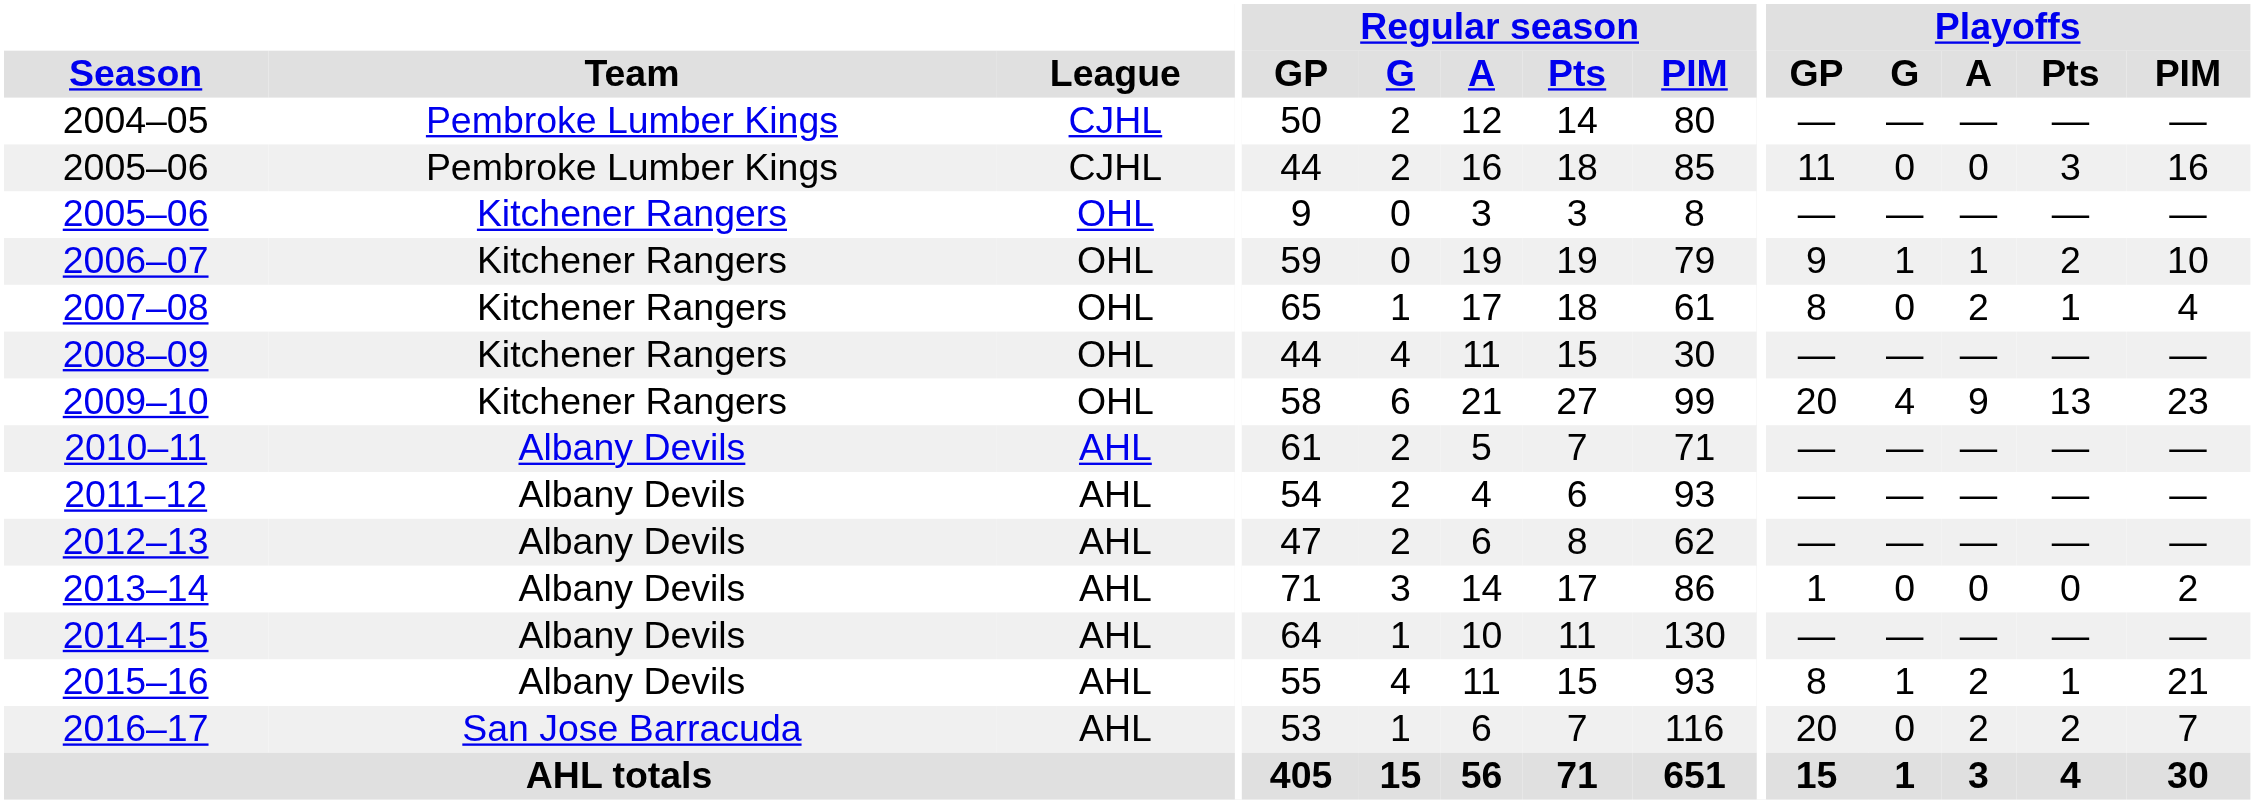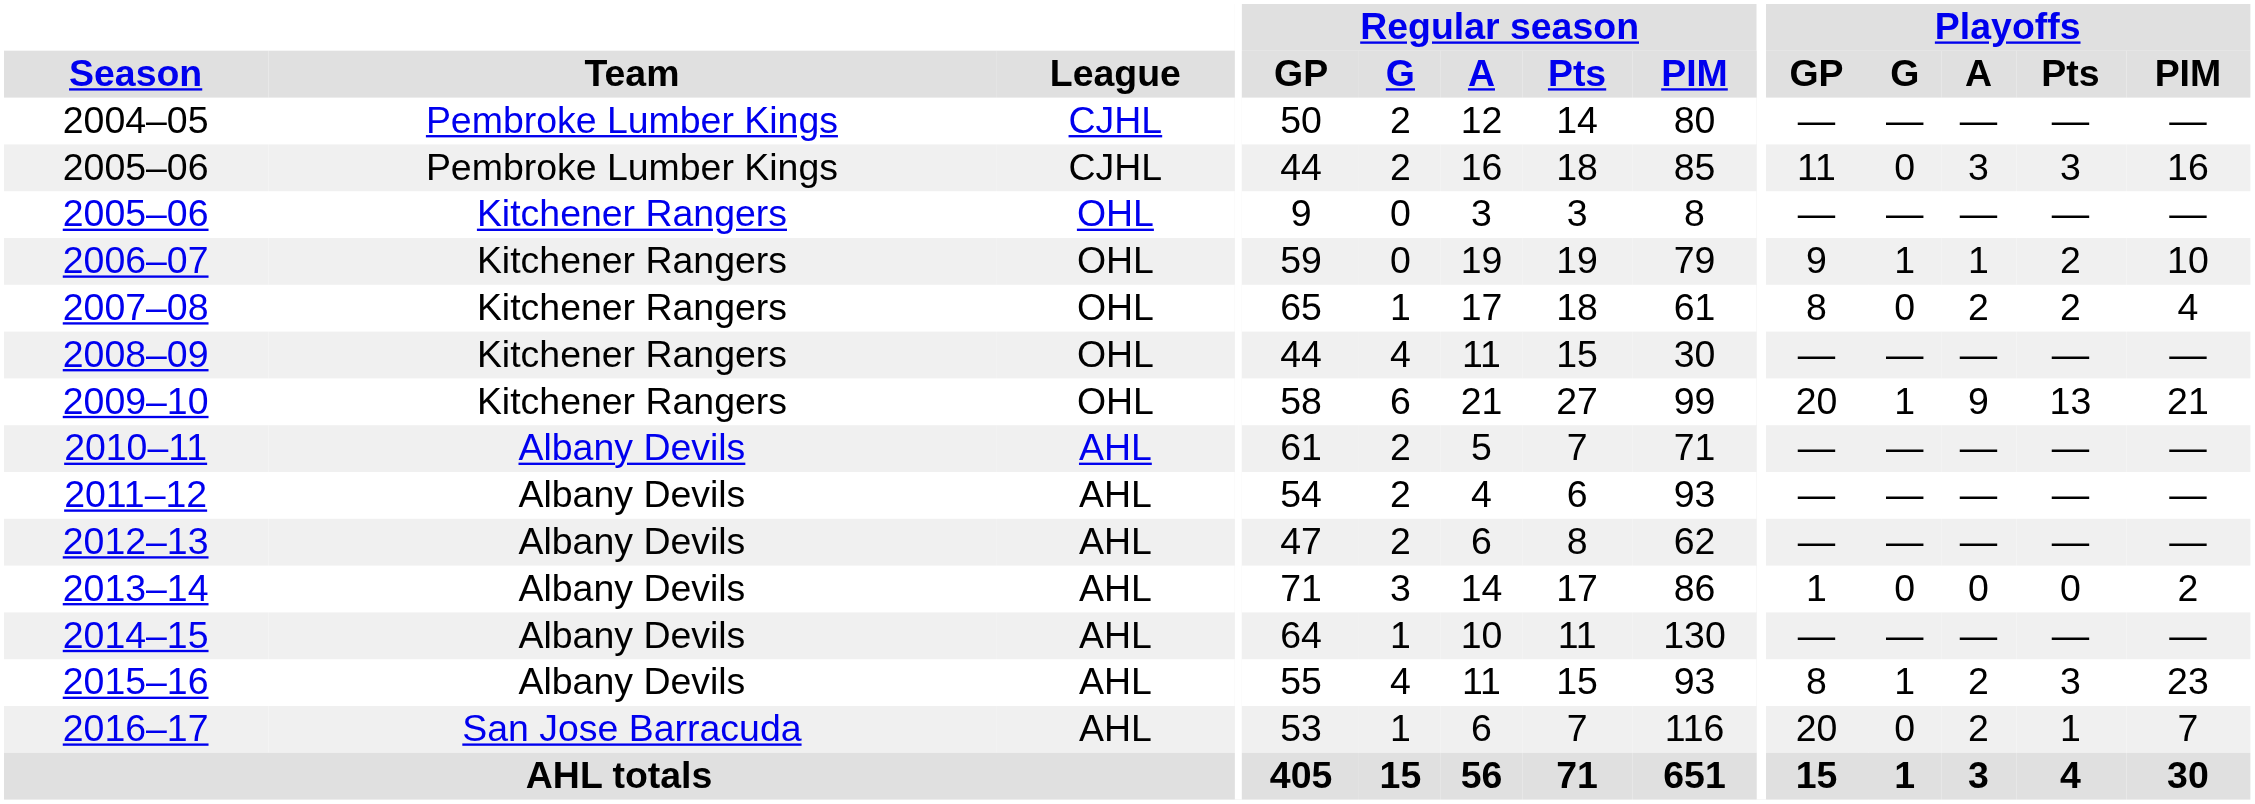 <table border="0" cellpadding="1" cellspacing="0" style="text-align:center; width:60em">
 <tr bgcolor="#e0e0e0">
 <th colspan="3" bgcolor="#ffffff"></th>
 <th rowspan="99" bgcolor="#ffffff"></th>
 <th colspan="5"><a href='#'>Regular season</a></th>
 <th rowspan="99" bgcolor="#ffffff"></th>
 <th colspan="5"><a href='#'>Playoffs</a></th>
 </tr>
 <tr bgcolor="#e0e0e0">
 <th><a href='#'>Season</a></th>
 <th>Team</th>
 <th>League</th>
 <th>GP</th>
 <th><a href='#'>G</a></th>
 <th><a href='#'>A</a></th>
 <th><a href='#'>Pts</a></th>
 <th><a href='#'>PIM</a></th>
 <th>GP</th>
 <th>G</th>
 <th>A</th>
 <th>Pts</th>
 <th>PIM</th>
 </tr>
 <tr>
 <td>2004–05</td>
 <td><a href='#'>Pembroke Lumber Kings</a></td>
 <td><a href='#'>CJHL</a></td>
 <td>50</td>
 <td>2</td>
 <td>12</td>
 <td>14</td>
 <td>80</td>
 <td>—</td>
 <td>—</td>
 <td>—</td>
 <td>—</td>
 <td>—</td>
 </tr>
 <tr bgcolor="#f0f0f0">
 <td>2005–06</td>
 <td>Pembroke Lumber Kings</td>
 <td>CJHL</td>
 <td>44</td>
 <td>2</td>
 <td>16</td>
 <td>18</td>
 <td>85</td>
 <td>11</td>
 <td>0</td>
-<td>0</td>
+<td>3</td>
 <td>3</td>
 <td>16</td>
 </tr>
 <tr>
 <td><a href='#'>2005–06</a></td>
 <td><a href='#'>Kitchener Rangers</a></td>
 <td><a href='#'>OHL</a></td>
 <td>9</td>
 <td>0</td>
 <td>3</td>
 <td>3</td>
 <td>8</td>
 <td>—</td>
 <td>—</td>
 <td>—</td>
 <td>—</td>
 <td>—</td>
 </tr>
 <tr bgcolor="#f0f0f0">
 <td><a href='#'>2006–07</a></td>
 <td>Kitchener Rangers</td>
 <td>OHL</td>
 <td>59</td>
 <td>0</td>
 <td>19</td>
 <td>19</td>
 <td>79</td>
 <td>9</td>
 <td>1</td>
 <td>1</td>
 <td>2</td>
 <td>10</td>
 </tr>
 <tr>
 <td><a href='#'>2007–08</a></td>
 <td>Kitchener Rangers</td>
 <td>OHL</td>
 <td>65</td>
 <td>1</td>
 <td>17</td>
 <td>18</td>
 <td>61</td>
 <td>8</td>
 <td>0</td>
 <td>2</td>
-<td>1</td>
+<td>2</td>
 <td>4</td>
 </tr>
 <tr bgcolor="#f0f0f0">
 <td><a href='#'>2008–09</a></td>
 <td>Kitchener Rangers</td>
 <td>OHL</td>
 <td>44</td>
 <td>4</td>
 <td>11</td>
 <td>15</td>
 <td>30</td>
 <td>—</td>
 <td>—</td>
 <td>—</td>
 <td>—</td>
 <td>—</td>
 </tr>
 <tr>
 <td><a href='#'>2009–10</a></td>
 <td>Kitchener Rangers</td>
 <td>OHL</td>
 <td>58</td>
 <td>6</td>
 <td>21</td>
 <td>27</td>
 <td>99</td>
 <td>20</td>
-<td>4</td>
+<td>1</td>
 <td>9</td>
 <td>13</td>
-<td>23</td>
+<td>21</td>
 </tr>
 <tr bgcolor="#f0f0f0">
 <td><a href='#'>2010–11</a></td>
 <td><a href='#'>Albany Devils</a></td>
 <td><a href='#'>AHL</a></td>
 <td>61</td>
 <td>2</td>
 <td>5</td>
 <td>7</td>
 <td>71</td>
 <td>—</td>
 <td>—</td>
 <td>—</td>
 <td>—</td>
 <td>—</td>
 </tr>
 <tr>
 <td><a href='#'>2011–12</a></td>
 <td>Albany Devils</td>
 <td>AHL</td>
 <td>54</td>
 <td>2</td>
 <td>4</td>
 <td>6</td>
 <td>93</td>
 <td>—</td>
 <td>—</td>
 <td>—</td>
 <td>—</td>
 <td>—</td>
 </tr>
 <tr bgcolor="#f0f0f0">
 <td><a href='#'>2012–13</a></td>
 <td>Albany Devils</td>
 <td>AHL</td>
 <td>47</td>
 <td>2</td>
 <td>6</td>
 <td>8</td>
 <td>62</td>
 <td>—</td>
 <td>—</td>
 <td>—</td>
 <td>—</td>
 <td>—</td>
 </tr>
 <tr>
 <td><a href='#'>2013–14</a></td>
 <td>Albany Devils</td>
 <td>AHL</td>
 <td>71</td>
 <td>3</td>
 <td>14</td>
 <td>17</td>
 <td>86</td>
 <td>1</td>
 <td>0</td>
 <td>0</td>
 <td>0</td>
 <td>2</td>
 </tr>
 <tr bgcolor="#f0f0f0">
 <td><a href='#'>2014–15</a></td>
 <td>Albany Devils</td>
 <td>AHL</td>
 <td>64</td>
 <td>1</td>
 <td>10</td>
 <td>11</td>
 <td>130</td>
 <td>—</td>
 <td>—</td>
 <td>—</td>
 <td>—</td>
 <td>—</td>
 </tr>
 <tr>
 <td><a href='#'>2015–16</a></td>
 <td>Albany Devils</td>
 <td>AHL</td>
 <td>55</td>
 <td>4</td>
 <td>11</td>
 <td>15</td>
 <td>93</td>
 <td>8</td>
 <td>1</td>
 <td>2</td>
-<td>1</td>
-<td>21</td>
+<td>3</td>
+<td>23</td>
 </tr>
 <tr bgcolor="#f0f0f0">
 <td><a href='#'>2016–17</a></td>
 <td><a href='#'>San Jose Barracuda</a></td>
 <td>AHL</td>
 <td>53</td>
 <td>1</td>
 <td>6</td>
 <td>7</td>
 <td>116</td>
 <td>20</td>
 <td>0</td>
 <td>2</td>
-<td>2</td>
+<td>1</td>
 <td>7</td>
 </tr>
 <tr ALIGN="center" bgcolor="#e0e0e0">
 <th colspan="3">AHL totals</th>
 <th>405</th>
 <th>15</th>
 <th>56</th>
 <th>71</th>
 <th>651</th>
 <th>15</th>
 <th>1</th>
 <th>3</th>
 <th>4</th>
 <th>30</th>
 </tr>
 </table>
